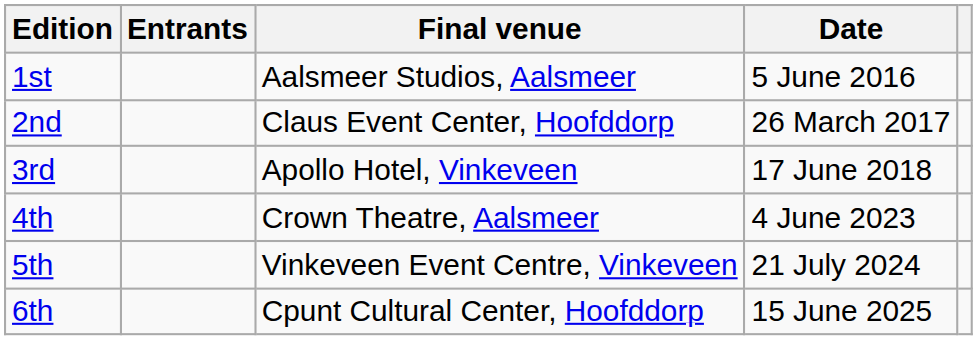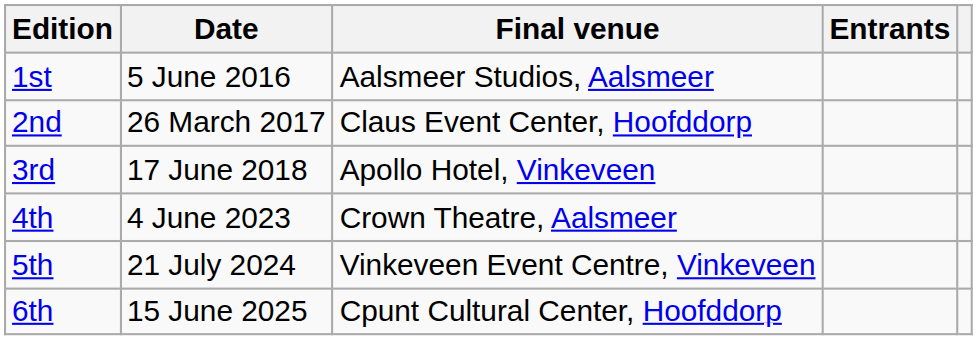 <table class="wikitable defaultcenter col3left col4left" style="font-size: 90%">
 <tr>
 <th>Edition</th>
+<th>Date</th>
+<th>Final venue</th>
 <th>Entrants</th>
-<th>Final venue</th>
-<th>Date</th>
 <th></th>
 </tr>
 <tr>
 <td><a href='#'>1st</a></td>
+<td>5 June 2016</td>
+<td>Aalsmeer Studios, <a href='#'>Aalsmeer</a></td>
 <td></td>
-<td>Aalsmeer Studios, <a href='#'>Aalsmeer</a></td>
-<td>5 June 2016</td>
 <td></td>
 </tr>
 <tr>
 <td><a href='#'>2nd</a></td>
+<td>26 March 2017</td>
+<td>Claus Event Center, <a href='#'>Hoofddorp</a></td>
 <td></td>
-<td>Claus Event Center, <a href='#'>Hoofddorp</a></td>
-<td>26 March 2017</td>
 <td></td>
 </tr>
 <tr>
 <td><a href='#'>3rd</a></td>
+<td>17 June 2018</td>
+<td>Apollo Hotel, <a href='#'>Vinkeveen</a></td>
 <td></td>
-<td>Apollo Hotel, <a href='#'>Vinkeveen</a></td>
-<td>17 June 2018</td>
 <td></td>
 </tr>
 <tr>
 <td><a href='#'>4th</a></td>
+<td>4 June 2023</td>
+<td>Crown Theatre, <a href='#'>Aalsmeer</a></td>
 <td></td>
-<td>Crown Theatre, <a href='#'>Aalsmeer</a></td>
-<td>4 June 2023</td>
 <td></td>
 </tr>
 <tr>
 <td><a href='#'>5th</a></td>
+<td>21 July 2024</td>
+<td>Vinkeveen Event Centre, <a href='#'>Vinkeveen</a></td>
 <td></td>
-<td>Vinkeveen Event Centre, <a href='#'>Vinkeveen</a></td>
-<td>21 July 2024</td>
 <td></td>
 </tr>
 <tr>
 <td><a href='#'>6th</a></td>
+<td>15 June 2025</td>
+<td>Cpunt Cultural Center, <a href='#'>Hoofddorp</a></td>
 <td></td>
-<td>Cpunt Cultural Center, <a href='#'>Hoofddorp</a></td>
-<td>15 June 2025</td>
 <td></td>
 </tr>
 </table>
